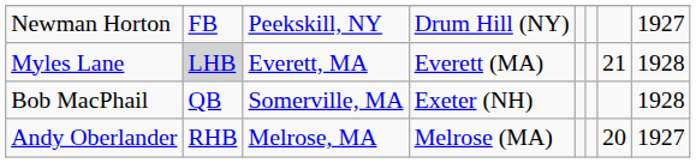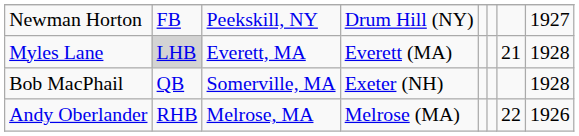 <table class="wikitable">
 <tr>
 </tr>
 <tr>
 <td>Newman Horton</td>
 <td><a href='#'>FB</a></td>
 <td><a href='#'>Peekskill, NY</a></td>
 <td><a href='#'>Drum Hill</a> (NY)</td>
 <td></td>
 <td></td>
 <td></td>
 <td>1927</td>
 </tr>
 <tr>
 <td><a href='#'>Myles Lane</a></td>
 <td style="background: lightgrey;"><a href='#'>LHB</a></td>
 <td><a href='#'>Everett, MA</a></td>
 <td><a href='#'>Everett</a> (MA)</td>
 <td></td>
 <td></td>
 <td>21</td>
 <td>1928</td>
 </tr>
 <tr>
 <td>Bob MacPhail</td>
 <td><a href='#'>QB</a></td>
 <td><a href='#'>Somerville, MA</a></td>
 <td><a href='#'>Exeter</a> (NH)</td>
 <td></td>
 <td></td>
 <td></td>
 <td>1928</td>
 </tr>
 <tr>
 <td><a href='#'>Andy Oberlander</a></td>
 <td><a href='#'>RHB</a></td>
 <td><a href='#'>Melrose, MA</a></td>
 <td><a href='#'>Melrose</a> (MA)</td>
 <td></td>
 <td></td>
-<td>20</td>
-<td>1927</td>
+<td>22</td>
+<td>1926</td>
 </tr>
 </table>
